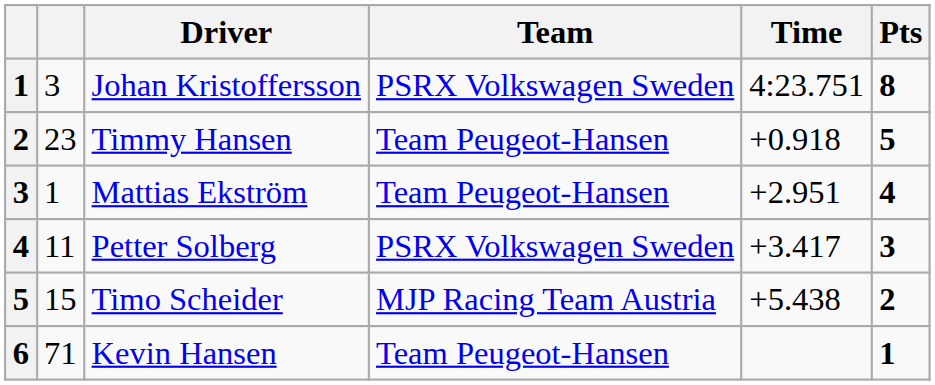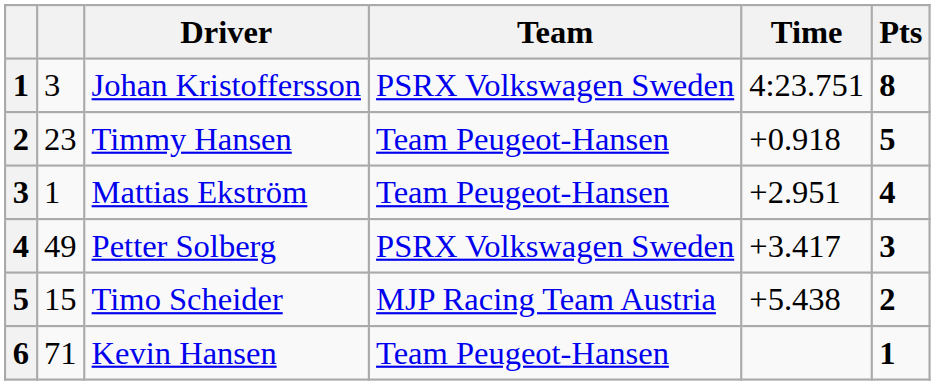 <table class=wikitable style="font-size:95%">
 <tr>
 <th></th>
 <th></th>
 <th>Driver</th>
 <th>Team</th>
 <th>Time</th>
 <th>Pts</th>
 </tr>
 <tr>
 <th>1</th>
 <td>3</td>
 <td> <a href='#'>Johan Kristoffersson</a></td>
 <td><a href='#'>PSRX Volkswagen Sweden</a></td>
 <td>4:23.751</td>
 <td><strong>8</strong></td>
 </tr>
 <tr>
 <th>2</th>
 <td>23</td>
 <td> <a href='#'>Timmy Hansen</a></td>
 <td><a href='#'>Team Peugeot-Hansen</a></td>
 <td>+0.918</td>
 <td><strong>5</strong></td>
 </tr>
 <tr>
 <th>3</th>
 <td>1</td>
 <td> <a href='#'>Mattias Ekström</a></td>
 <td><a href='#'>Team Peugeot-Hansen</a></td>
 <td>+2.951</td>
 <td><strong>4</strong></td>
 </tr>
 <tr>
 <th>4</th>
-<td>11</td>
+<td>49</td>
 <td> <a href='#'>Petter Solberg</a></td>
 <td><a href='#'>PSRX Volkswagen Sweden</a></td>
 <td>+3.417</td>
 <td><strong>3</strong></td>
 </tr>
 <tr>
 <th>5</th>
 <td>15</td>
 <td> <a href='#'>Timo Scheider</a></td>
 <td><a href='#'>MJP Racing Team Austria</a></td>
 <td>+5.438</td>
 <td><strong>2</strong></td>
 </tr>
 <tr>
 <th>6</th>
 <td>71</td>
 <td> <a href='#'>Kevin Hansen</a></td>
 <td><a href='#'>Team Peugeot-Hansen</a></td>
 <td></td>
 <td><strong>1</strong></td>
 </tr>
 </table>
